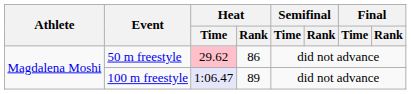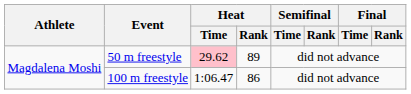 <table class=wikitable style="font-size:90%">
 <tr>
 <th rowspan="2">Athlete</th>
 <th rowspan="2">Event</th>
 <th colspan="2">Heat</th>
 <th colspan="2">Semifinal</th>
 <th colspan="2">Final</th>
 </tr>
 <tr style="font-size:95%">
 <th>Time</th>
 <th>Rank</th>
 <th>Time</th>
 <th>Rank</th>
 <th>Time</th>
 <th>Rank</th>
 </tr>
 <tr align=center>
 <td align=left rowspan=2><a href='#'>Magdalena Moshi</a></td>
 <td align=left><a href='#'>50 m freestyle</a></td>
 <td style="background: pink;">29.62</td>
-<td>86</td>
+<td>89</td>
 <td colspan=4>did not advance</td>
 </tr>
 <tr align=center>
 <td align=left><a href='#'>100 m freestyle</a></td>
-<td style="background: lavender;">1:06.47</td>
-<td>89</td>
+<td>1:06.47</td>
+<td>86</td>
 <td colspan=4>did not advance</td>
 </tr>
 </table>
